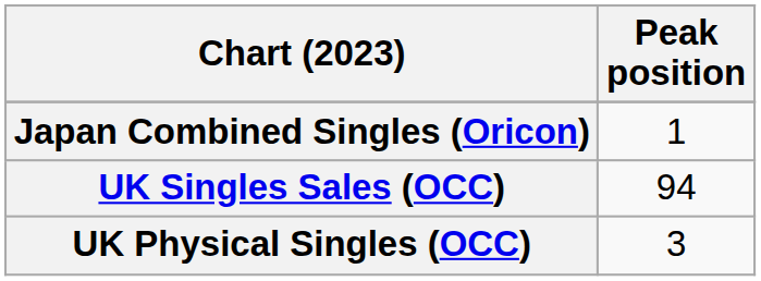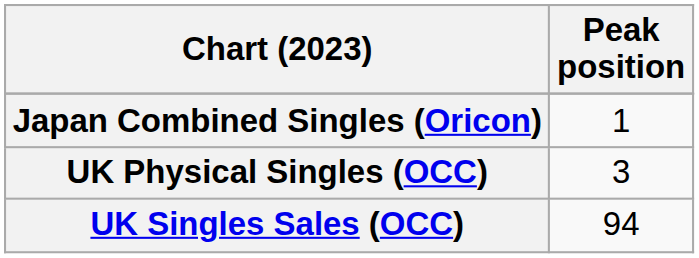 <table class="wikitable plainrowheaders sortable" style="text-align:center">
 <tr>
 <th scope="col">Chart (2023)</th>
 <th scope="col">Peak<br>position</th>
 </tr>
 <tr>
 </tr>
 <tr>
 </tr>
 <tr>
 <th scope="row">Japan Combined Singles (<a href='#'>Oricon</a>)</th>
 <td>1</td>
 </tr>
 <tr>
+<th scope="row">UK Physical Singles (<a href='#'>OCC</a>)</th>
+<td>3</td>
+</tr>
+<tr>
 <th scope="row"><a href='#'>UK Singles Sales</a> (<a href='#'>OCC</a>)</th>
 <td>94</td>
 </tr>
-<tr>
-<th scope="row">UK Physical Singles (<a href='#'>OCC</a>)</th>
-<td>3</td>
-</tr>
 </table>
